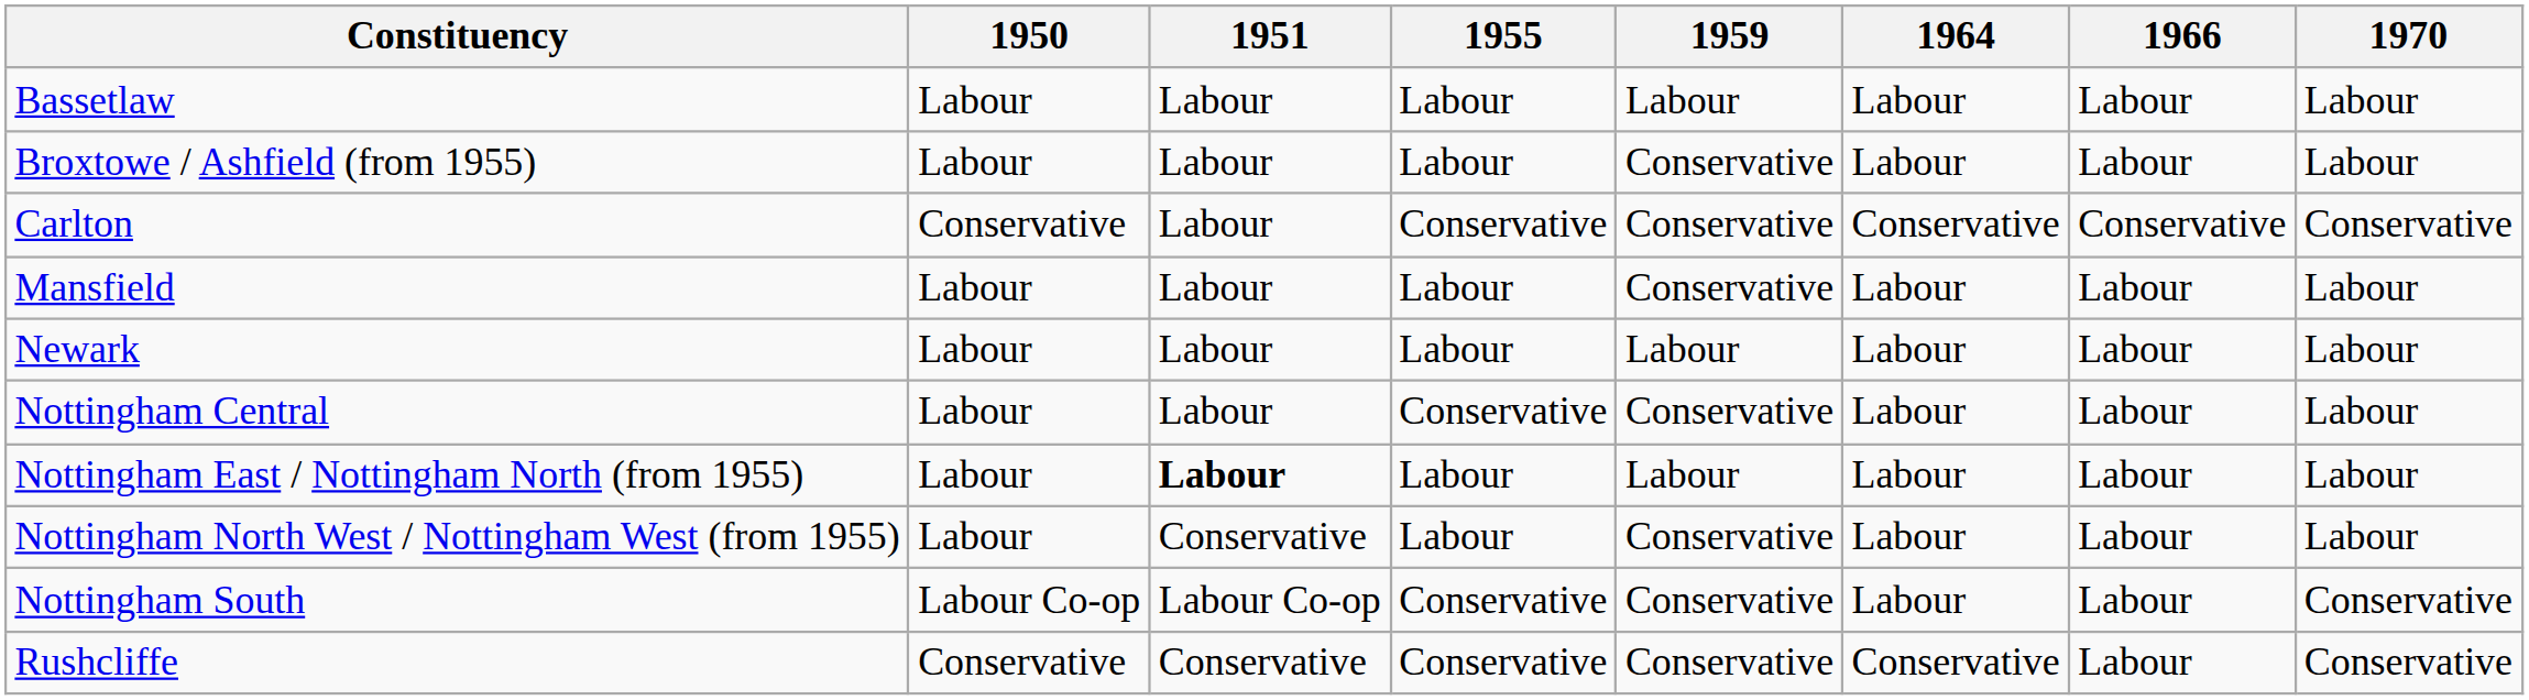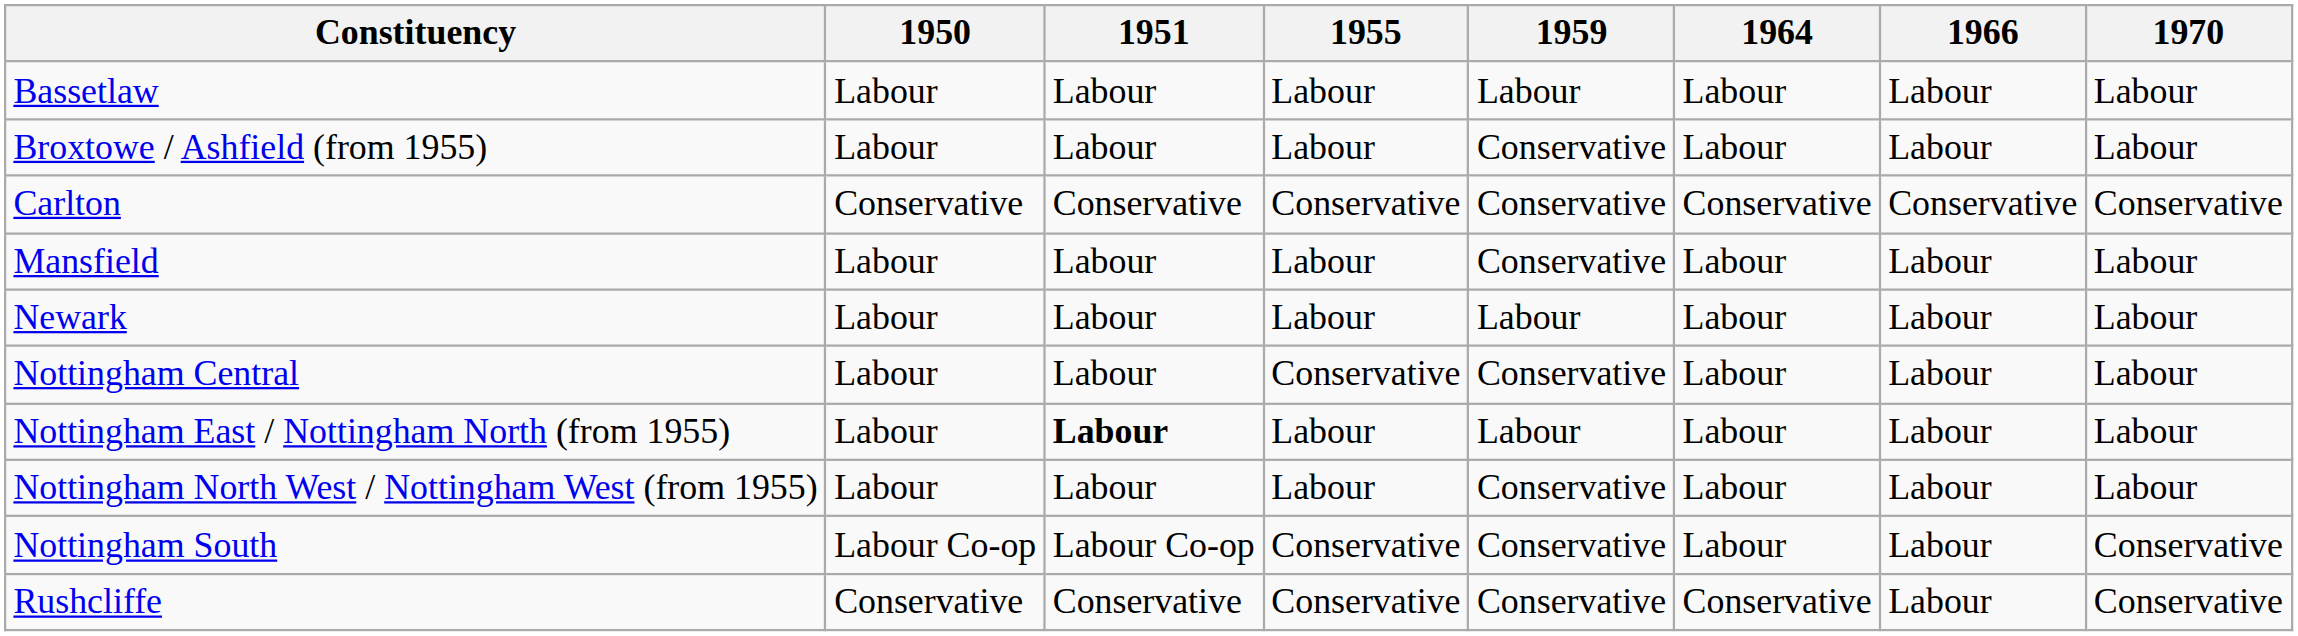 <table class="wikitable sortable">
 <tr>
 <th>Constituency</th>
 <th>1950</th>
 <th>1951</th>
 <th>1955</th>
 <th>1959</th>
 <th>1964</th>
 <th>1966</th>
 <th>1970</th>
 </tr>
 <tr>
 <td><a href='#'>Bassetlaw</a></td>
 <td bgcolor=>Labour</td>
 <td bgcolor=>Labour</td>
 <td bgcolor=>Labour</td>
 <td bgcolor=>Labour</td>
 <td bgcolor=>Labour</td>
 <td bgcolor=>Labour</td>
 <td bgcolor=>Labour</td>
 </tr>
 <tr>
 <td><a href='#'>Broxtowe</a> / <a href='#'>Ashfield</a> (from 1955)</td>
 <td bgcolor=>Labour</td>
 <td bgcolor=>Labour</td>
 <td bgcolor=>Labour</td>
 <td bgcolor=>Conservative</td>
 <td bgcolor=>Labour</td>
 <td bgcolor=>Labour</td>
 <td bgcolor=>Labour</td>
 </tr>
 <tr>
 <td><a href='#'>Carlton</a></td>
 <td bgcolor=>Conservative</td>
-<td bgcolor=>Labour</td>
+<td bgcolor=>Conservative</td>
 <td bgcolor=>Conservative</td>
 <td bgcolor=>Conservative</td>
 <td bgcolor=>Conservative</td>
 <td bgcolor=>Conservative</td>
 <td bgcolor=>Conservative</td>
 </tr>
 <tr>
 <td><a href='#'>Mansfield</a></td>
 <td bgcolor=>Labour</td>
 <td bgcolor=>Labour</td>
 <td bgcolor=>Labour</td>
 <td bgcolor=>Conservative</td>
 <td bgcolor=>Labour</td>
 <td bgcolor=>Labour</td>
 <td bgcolor=>Labour</td>
 </tr>
 <tr>
 <td><a href='#'>Newark</a></td>
 <td bgcolor=>Labour</td>
 <td bgcolor=>Labour</td>
 <td bgcolor=>Labour</td>
 <td bgcolor=>Labour</td>
 <td bgcolor=>Labour</td>
 <td bgcolor=>Labour</td>
 <td bgcolor=>Labour</td>
 </tr>
 <tr>
 <td><a href='#'>Nottingham Central</a></td>
 <td bgcolor=>Labour</td>
 <td bgcolor=>Labour</td>
 <td bgcolor=>Conservative</td>
 <td bgcolor=>Conservative</td>
 <td bgcolor=>Labour</td>
 <td bgcolor=>Labour</td>
 <td bgcolor=>Labour</td>
 </tr>
 <tr>
 <td><a href='#'>Nottingham East</a> / <a href='#'>Nottingham North</a> (from 1955)</td>
 <td bgcolor=>Labour</td>
 <td bgcolor=><strong>Labour</strong></td>
 <td bgcolor=>Labour</td>
 <td bgcolor=>Labour</td>
 <td bgcolor=>Labour</td>
 <td bgcolor=>Labour</td>
 <td bgcolor=>Labour</td>
 </tr>
 <tr>
 <td><a href='#'>Nottingham North West</a> / <a href='#'>Nottingham West</a> (from 1955)</td>
 <td bgcolor=>Labour</td>
-<td bgcolor=>Conservative</td>
+<td bgcolor=>Labour</td>
 <td bgcolor=>Labour</td>
 <td bgcolor=>Conservative</td>
 <td bgcolor=>Labour</td>
 <td bgcolor=>Labour</td>
 <td bgcolor=>Labour</td>
 </tr>
 <tr>
 <td><a href='#'>Nottingham South</a></td>
 <td bgcolor=>Labour Co-op</td>
 <td bgcolor=>Labour Co-op</td>
 <td bgcolor=>Conservative</td>
 <td bgcolor=>Conservative</td>
 <td bgcolor=>Labour</td>
 <td bgcolor=>Labour</td>
 <td bgcolor=>Conservative</td>
 </tr>
 <tr>
 <td><a href='#'>Rushcliffe</a></td>
 <td bgcolor=>Conservative</td>
 <td bgcolor=>Conservative</td>
 <td bgcolor=>Conservative</td>
 <td bgcolor=>Conservative</td>
 <td bgcolor=>Conservative</td>
 <td bgcolor=>Labour</td>
 <td bgcolor=>Conservative</td>
 </tr>
 </table>
